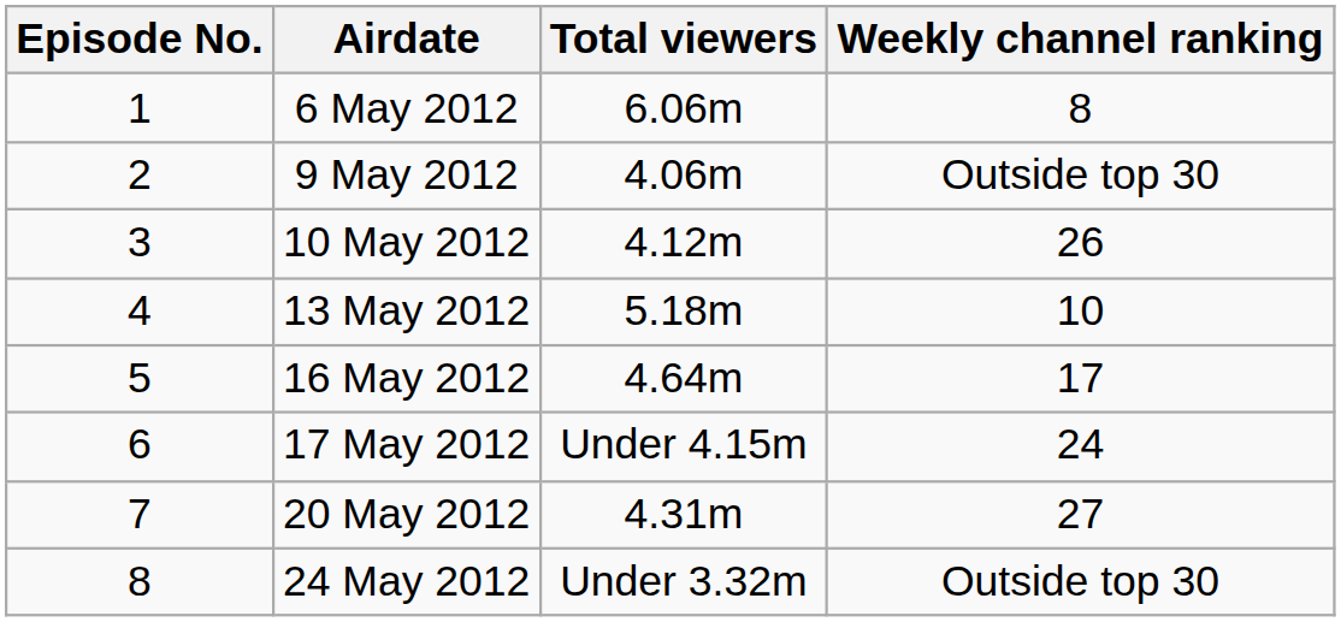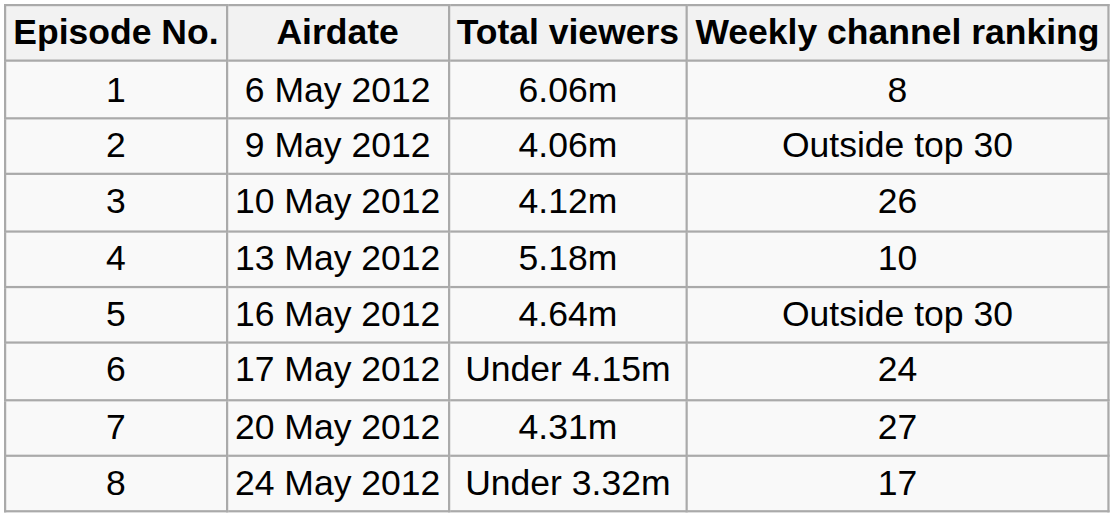 <table class="wikitable" style="text-align:center;">
 <tr>
 <th>Episode No.</th>
 <th>Airdate</th>
 <th>Total viewers</th>
 <th>Weekly channel ranking</th>
 </tr>
 <tr>
 <td>1</td>
 <td>6 May 2012</td>
 <td>6.06m</td>
 <td>8</td>
 </tr>
 <tr>
 <td>2</td>
 <td>9 May 2012</td>
 <td>4.06m</td>
 <td>Outside top 30</td>
 </tr>
 <tr>
 <td>3</td>
 <td>10 May 2012</td>
 <td>4.12m</td>
 <td>26</td>
 </tr>
 <tr>
 <td>4</td>
 <td>13 May 2012</td>
 <td>5.18m</td>
 <td>10</td>
 </tr>
 <tr>
 <td>5</td>
 <td>16 May 2012</td>
 <td>4.64m</td>
-<td>17</td>
+<td>Outside top 30</td>
 </tr>
 <tr>
 <td>6</td>
 <td>17 May 2012</td>
 <td>Under 4.15m</td>
 <td>24</td>
 </tr>
 <tr>
 <td>7</td>
 <td>20 May 2012</td>
 <td>4.31m</td>
 <td>27</td>
 </tr>
 <tr>
 <td>8</td>
 <td>24 May 2012</td>
 <td>Under 3.32m</td>
-<td>Outside top 30</td>
+<td>17</td>
 </tr>
 </table>
